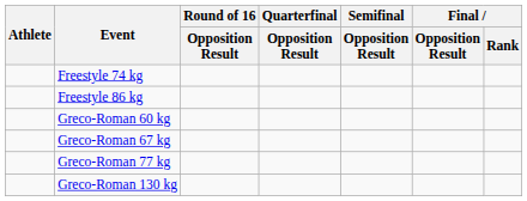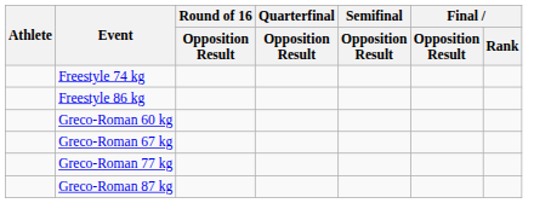 <table class="wikitable">
 <tr>
 <th rowspan="2">Athlete</th>
 <th rowspan="2">Event</th>
 <th>Round of 16</th>
 <th>Quarterfinal</th>
 <th>Semifinal</th>
 <th colspan="2">Final / </th>
 </tr>
 <tr>
 <th>Opposition<br>Result</th>
 <th>Opposition<br>Result</th>
 <th>Opposition<br>Result</th>
 <th>Opposition<br>Result</th>
 <th>Rank</th>
 </tr>
 <tr>
 <td align="left"></td>
 <td align="left"><a href='#'>Freestyle 74 kg</a></td>
 <td></td>
 <td></td>
 <td></td>
 <td></td>
 <td></td>
 </tr>
 <tr>
 <td align="left"></td>
 <td align="left"><a href='#'>Freestyle 86 kg</a></td>
 <td></td>
 <td></td>
 <td></td>
 <td></td>
 <td></td>
 </tr>
 <tr>
 <td align="left"></td>
 <td align="left"><a href='#'>Greco-Roman 60 kg</a></td>
 <td></td>
 <td></td>
 <td></td>
 <td></td>
 <td></td>
 </tr>
 <tr>
 <td align="left"></td>
 <td align="left"><a href='#'>Greco-Roman 67 kg</a></td>
 <td></td>
 <td></td>
 <td></td>
 <td></td>
 <td></td>
 </tr>
 <tr>
 <td align="left"></td>
 <td align="left"><a href='#'>Greco-Roman 77 kg</a></td>
 <td></td>
 <td></td>
 <td></td>
 <td></td>
 <td></td>
 </tr>
 <tr>
 <td align="left"></td>
-<td align="left"><a href='#'>Greco-Roman 130 kg</a></td>
+<td align="left"><a href='#'>Greco-Roman 87 kg</a></td>
 <td></td>
 <td></td>
 <td></td>
 <td></td>
 <td></td>
 </tr>
 </table>
